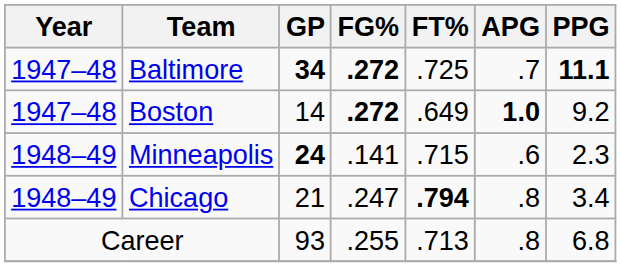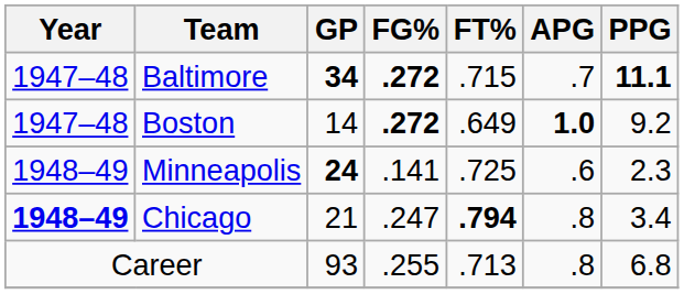 <table class="wikitable sortable" style="font-size:95%; text-align:right;">
 <tr>
 <th>Year</th>
 <th>Team</th>
 <th>GP</th>
 <th>FG%</th>
 <th>FT%</th>
 <th>APG</th>
 <th>PPG</th>
 </tr>
 <tr>
 <td style="text-align:left;"><a href='#'>1947–48</a></td>
 <td style="text-align:left;"><a href='#'>Baltimore</a></td>
 <td><strong>34</strong></td>
 <td><strong>.272</strong></td>
-<td>.725</td>
+<td>.715</td>
 <td>.7</td>
 <td><strong>11.1</strong></td>
 </tr>
 <tr>
 <td style="text-align:left;"><a href='#'>1947–48</a></td>
 <td style="text-align:left;"><a href='#'>Boston</a></td>
 <td>14</td>
 <td><strong>.272</strong></td>
 <td>.649</td>
 <td><strong>1.0</strong></td>
 <td>9.2</td>
 </tr>
 <tr>
 <td style="text-align:left;"><a href='#'>1948–49</a></td>
 <td style="text-align:left;"><a href='#'>Minneapolis</a></td>
 <td><strong>24</strong></td>
 <td>.141</td>
-<td>.715</td>
+<td>.725</td>
 <td>.6</td>
 <td>2.3</td>
 </tr>
 <tr>
-<td style="text-align:left;"><a href='#'>1948–49</a></td>
+<td style="text-align:left;"><strong><a href='#'>1948–49</a></strong></td>
 <td style="text-align:left;"><a href='#'>Chicago</a></td>
 <td>21</td>
 <td>.247</td>
 <td><strong>.794</strong></td>
 <td>.8</td>
 <td>3.4</td>
 </tr>
 <tr>
 <td style="text-align:center;" colspan="2">Career</td>
 <td>93</td>
 <td>.255</td>
 <td>.713</td>
 <td>.8</td>
 <td>6.8</td>
 </tr>
 <tr>
 </tr>
 </table>
